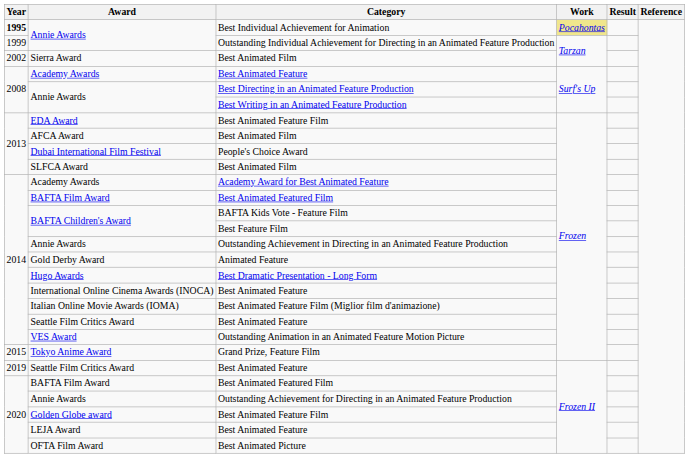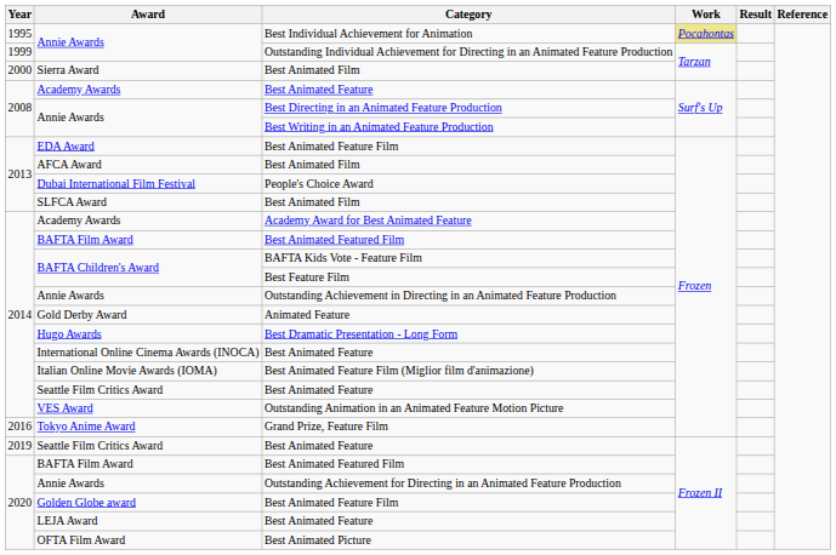 <table class="wikitable sortable">
 <tr>
 <th>Year</th>
 <th>Award</th>
 <th>Category</th>
 <th>Work</th>
 <th>Result</th>
 <th>Reference</th>
 </tr>
 <tr>
-<td><strong>1995</strong></td>
+<td>1995</td>
 <td rowspan="2"><a href='#'>Annie Awards</a></td>
 <td>Best Individual Achievement for Animation</td>
 <td style="background: khaki;"><em><a href='#'>Pocahontas</a></em></td>
 <td></td>
 <td rowspan="28"></td>
 </tr>
 <tr>
 <td>1999</td>
 <td>Outstanding Individual Achievement for Directing in an Animated Feature Production</td>
 <td rowspan="2"><em><a href='#'>Tarzan</a></em></td>
 <td></td>
 </tr>
 <tr>
-<td>2002</td>
+<td>2000</td>
 <td>Sierra Award</td>
 <td>Best Animated Film</td>
 <td></td>
 </tr>
 <tr>
 <td rowspan="3">2008</td>
 <td><a href='#'>Academy Awards</a></td>
 <td><a href='#'>Best Animated Feature</a></td>
 <td rowspan="3"><em><a href='#'>Surf's Up</a></em></td>
 <td></td>
 </tr>
 <tr>
 <td rowspan="2">Annie Awards</td>
 <td><a href='#'>Best Directing in an Animated Feature Production</a></td>
 <td></td>
 </tr>
 <tr>
 <td><a href='#'>Best Writing in an Animated Feature Production</a></td>
 <td></td>
 </tr>
 <tr>
 <td rowspan="4">2013</td>
 <td><a href='#'>EDA Award</a></td>
 <td>Best Animated Feature Film</td>
 <td rowspan="16"><em><a href='#'>Frozen</a></em></td>
 <td></td>
 </tr>
 <tr>
 <td>AFCA Award</td>
 <td>Best Animated Film</td>
 <td></td>
 </tr>
 <tr>
 <td><a href='#'>Dubai International Film Festival</a></td>
 <td>People's Choice Award</td>
 <td></td>
 </tr>
 <tr>
 <td>SLFCA Award</td>
 <td>Best Animated Film</td>
 <td></td>
 </tr>
 <tr>
 <td rowspan="11">2014</td>
 <td>Academy Awards</td>
 <td><a href='#'>Academy Award for Best Animated Feature</a></td>
 <td></td>
 </tr>
 <tr>
 <td><a href='#'>BAFTA Film Award</a></td>
 <td><a href='#'>Best Animated Featured Film</a></td>
 <td></td>
 </tr>
 <tr>
 <td rowspan="2"><a href='#'>BAFTA Children's Award</a></td>
 <td>BAFTA Kids Vote - Feature Film</td>
 <td></td>
 </tr>
 <tr>
 <td>Best Feature Film</td>
 <td></td>
 </tr>
 <tr>
 <td>Annie Awards</td>
 <td>Outstanding Achievement in Directing in an Animated Feature Production</td>
 <td></td>
 </tr>
 <tr>
 <td>Gold Derby Award</td>
 <td>Animated Feature</td>
 <td></td>
 </tr>
 <tr>
 <td><a href='#'>Hugo Awards</a></td>
 <td><a href='#'>Best Dramatic Presentation - Long Form</a></td>
 <td></td>
 </tr>
 <tr>
 <td>International Online Cinema Awards (INOCA)</td>
 <td>Best Animated Feature</td>
 <td></td>
 </tr>
 <tr>
 <td>Italian Online Movie Awards (IOMA)</td>
 <td>Best Animated Feature Film (Miglior film d'animazione)</td>
 <td></td>
 </tr>
 <tr>
 <td>Seattle Film Critics Award</td>
 <td>Best Animated Feature</td>
 <td></td>
 </tr>
 <tr>
 <td><a href='#'>VES Award</a></td>
 <td>Outstanding Animation in an Animated Feature Motion Picture</td>
 <td></td>
 </tr>
 <tr>
-<td>2015</td>
+<td>2016</td>
 <td><a href='#'>Tokyo Anime Award</a></td>
 <td>Grand Prize, Feature Film</td>
 <td></td>
 </tr>
 <tr>
 <td>2019</td>
 <td>Seattle Film Critics Award</td>
 <td>Best Animated Feature</td>
 <td rowspan="6"><em><a href='#'>Frozen II</a></em></td>
 <td></td>
 </tr>
 <tr>
 <td rowspan="5">2020</td>
 <td>BAFTA Film Award</td>
 <td>Best Animated Featured Film</td>
 <td></td>
 </tr>
 <tr>
 <td>Annie Awards</td>
 <td>Outstanding Achievement for Directing in an Animated Feature Production</td>
 <td></td>
 </tr>
 <tr>
 <td><a href='#'>Golden Globe award</a></td>
 <td>Best Animated Feature Film</td>
 <td></td>
 </tr>
 <tr>
 <td>LEJA Award</td>
 <td>Best Animated Feature</td>
 <td></td>
 </tr>
 <tr>
 <td>OFTA Film Award</td>
 <td>Best Animated Picture</td>
 <td></td>
 </tr>
 </table>
